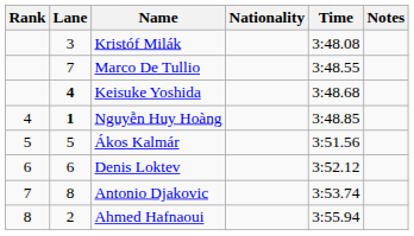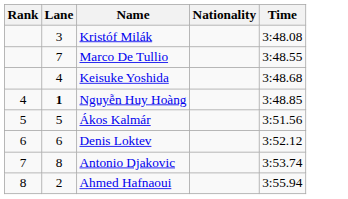 <table class="wikitable sortable" style="text-align:center">
 <tr>
 <th>Rank</th>
 <th>Lane</th>
 <th>Name</th>
 <th>Nationality</th>
 <th>Time</th>
-<th>Notes</th>
 </tr>
 <tr>
 <td></td>
 <td>3</td>
 <td align=left><a href='#'>Kristóf Milák</a></td>
 <td align=left></td>
 <td>3:48.08</td>
-<td></td>
 </tr>
 <tr>
 <td></td>
 <td>7</td>
 <td align=left><a href='#'>Marco De Tullio</a></td>
 <td align=left></td>
 <td>3:48.55</td>
-<td></td>
 </tr>
 <tr>
 <td></td>
-<td><strong>4</strong></td>
+<td>4</td>
 <td align=left><a href='#'>Keisuke Yoshida</a></td>
 <td align=left></td>
 <td>3:48.68</td>
-<td></td>
 </tr>
 <tr>
 <td>4</td>
 <td><strong>1</strong></td>
 <td align=left><a href='#'>Nguyễn Huy Hoàng</a></td>
 <td align=left></td>
 <td>3:48.85</td>
-<td></td>
 </tr>
 <tr>
 <td>5</td>
 <td>5</td>
 <td align=left><a href='#'>Ákos Kalmár</a></td>
 <td align=left></td>
 <td>3:51.56</td>
-<td></td>
 </tr>
 <tr>
 <td>6</td>
 <td>6</td>
 <td align=left><a href='#'>Denis Loktev</a></td>
 <td align=left></td>
 <td>3:52.12</td>
-<td></td>
 </tr>
 <tr>
 <td>7</td>
 <td>8</td>
 <td align=left><a href='#'>Antonio Djakovic</a></td>
 <td align=left></td>
 <td>3:53.74</td>
-<td></td>
 </tr>
 <tr>
 <td>8</td>
 <td>2</td>
 <td align=left><a href='#'>Ahmed Hafnaoui</a></td>
 <td align=left></td>
 <td>3:55.94</td>
-<td></td>
 </tr>
 </table>
